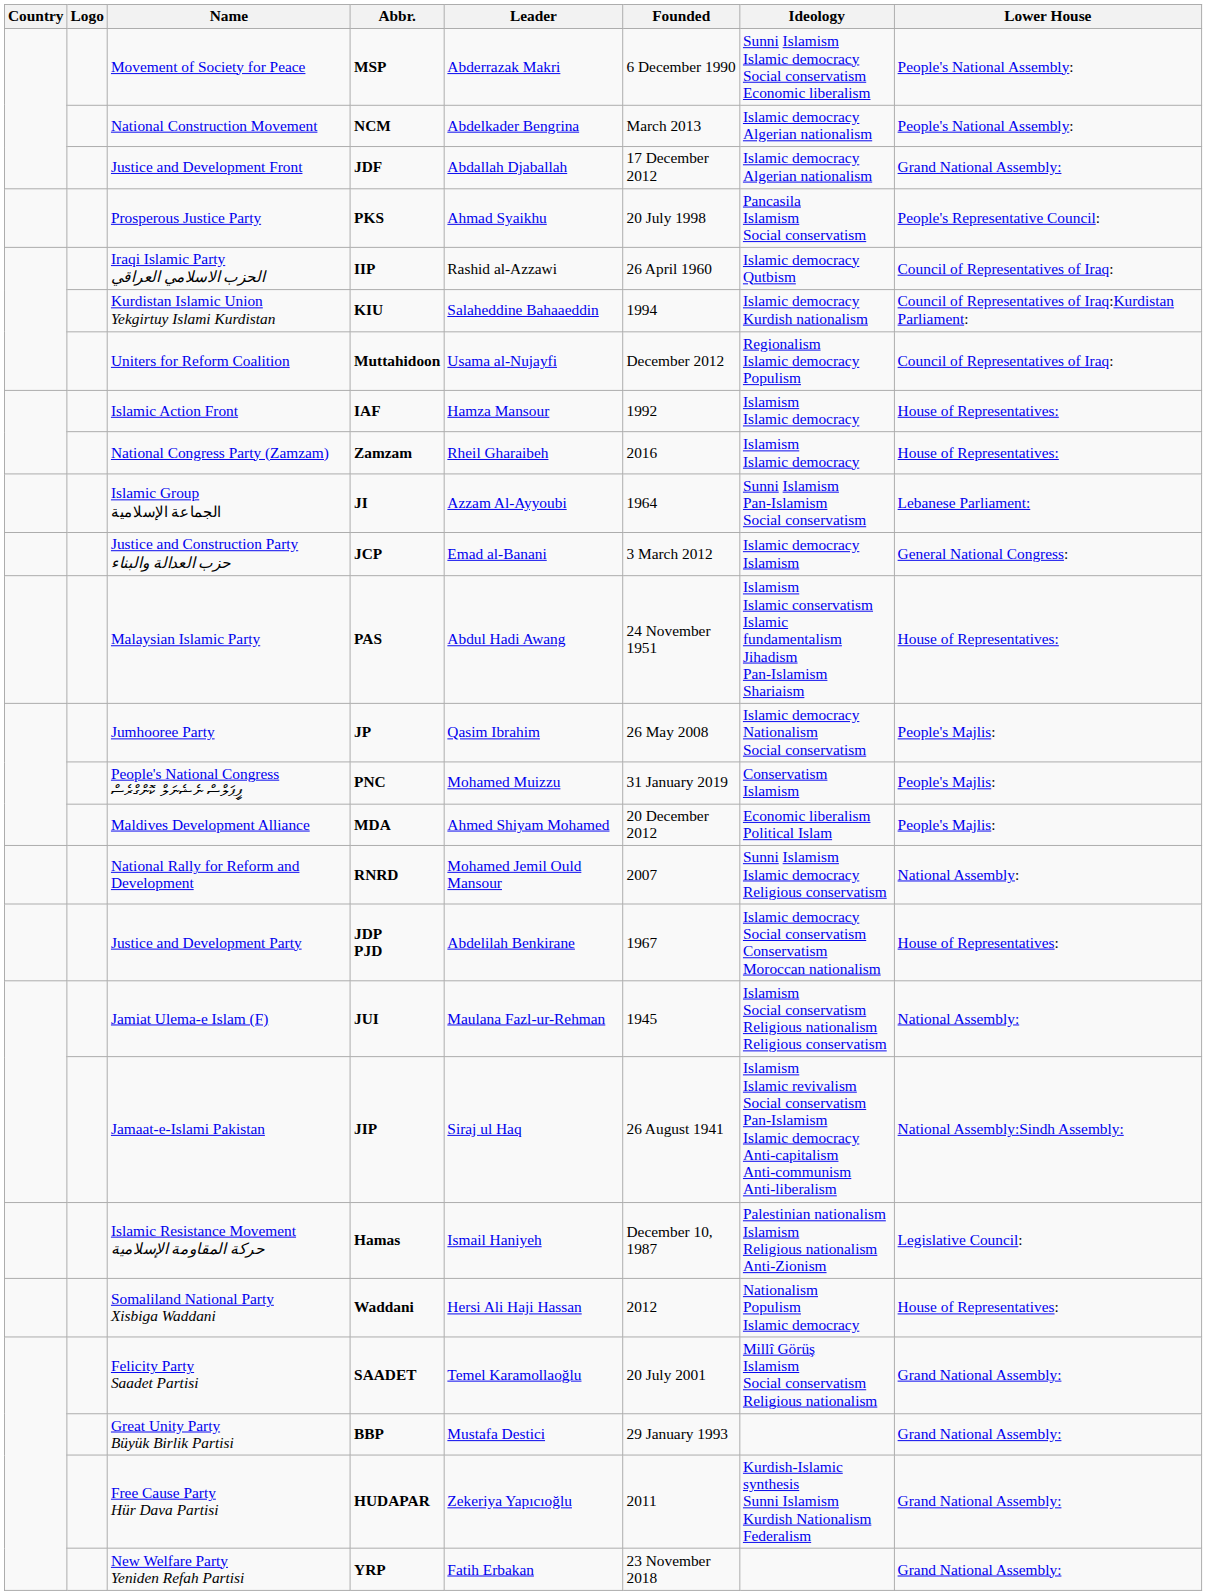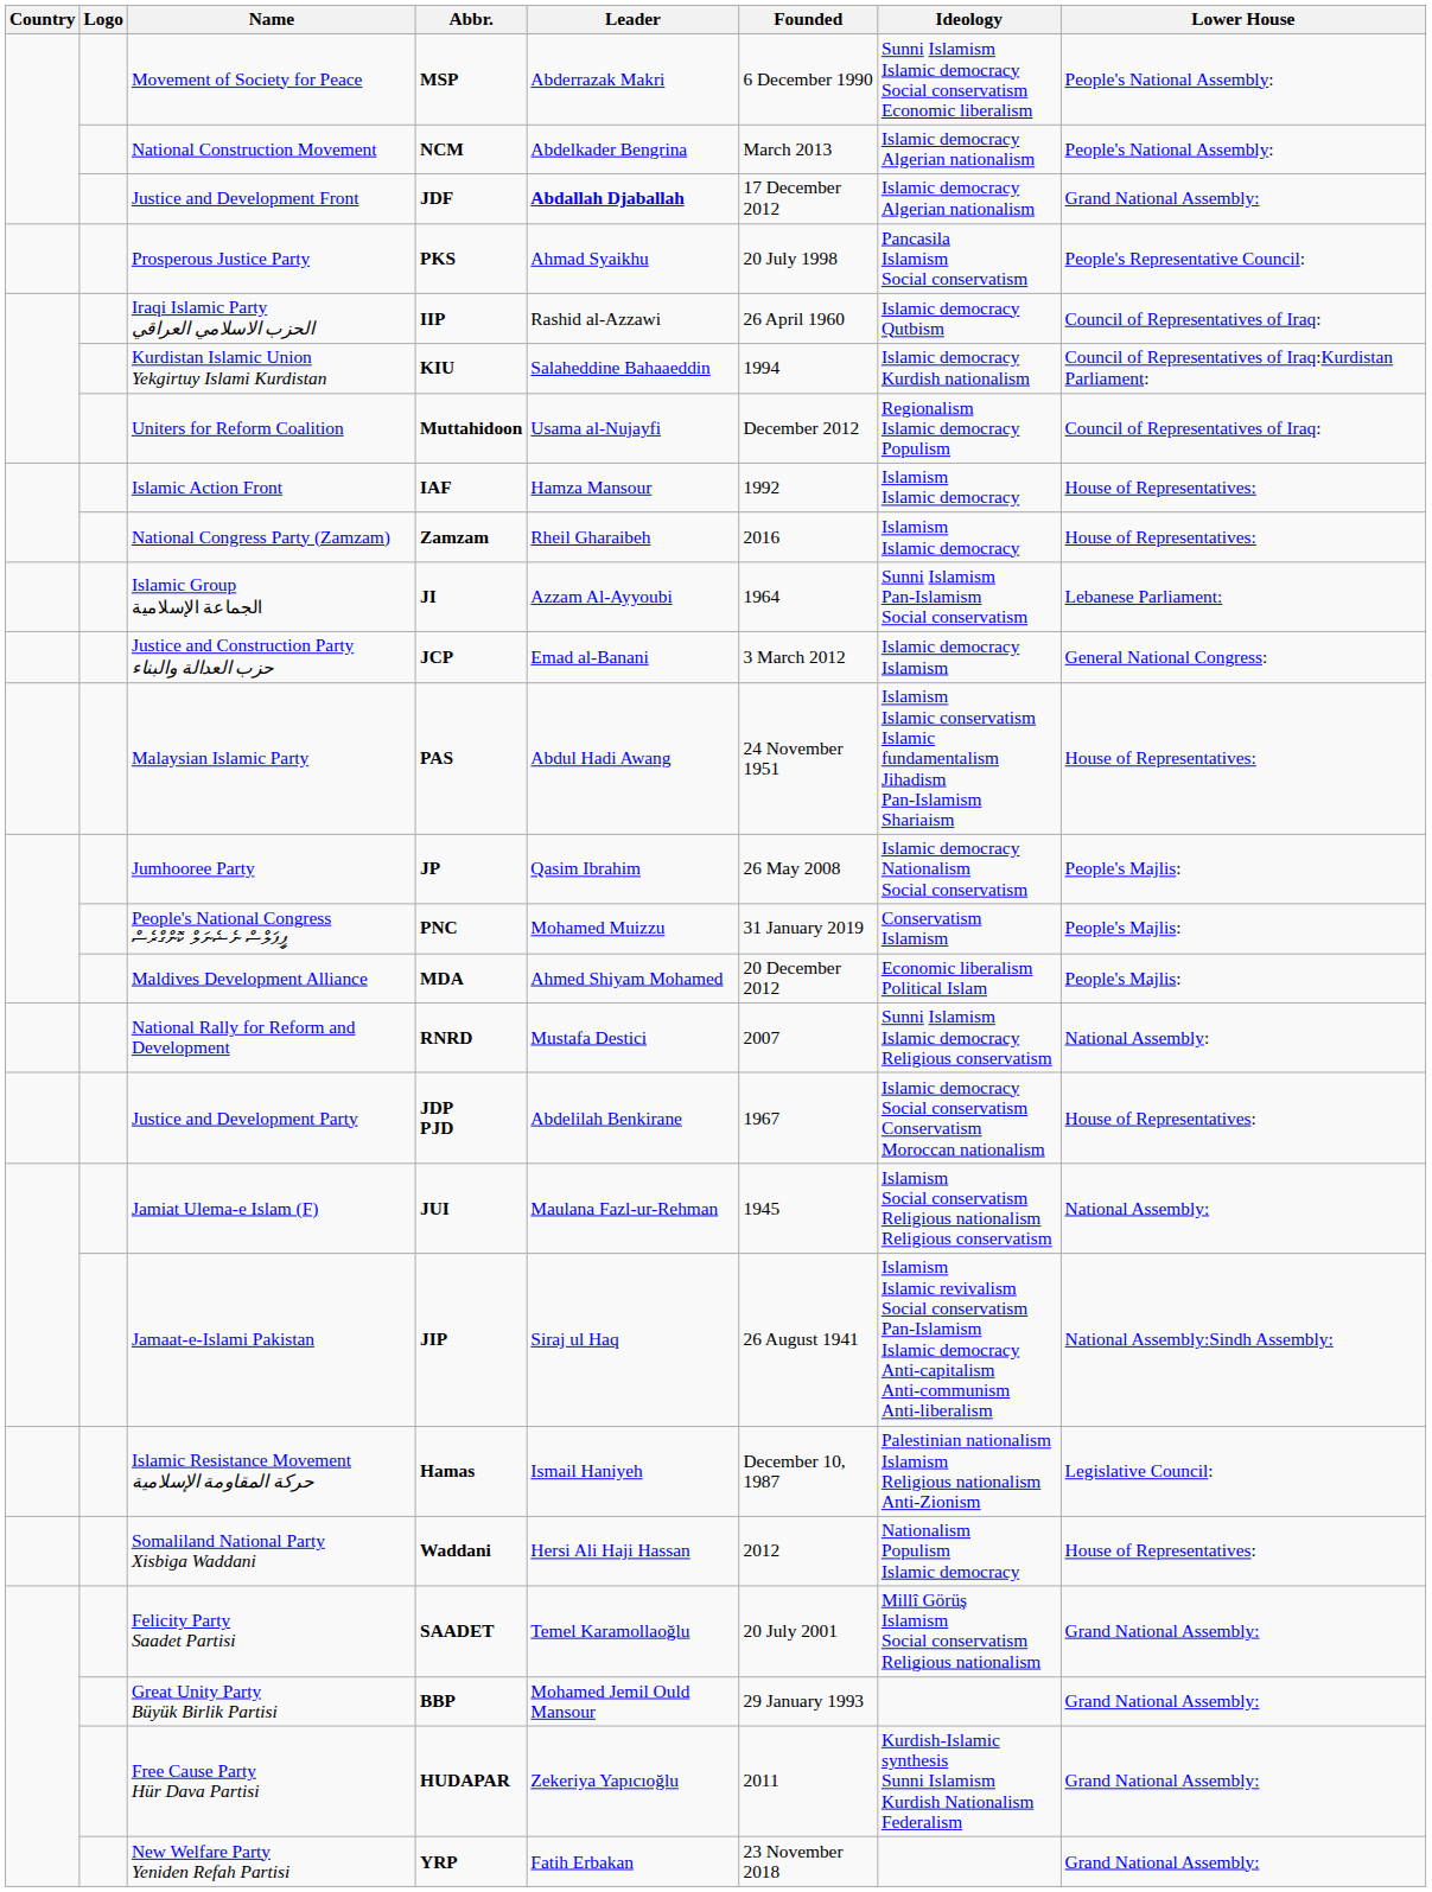 <table class="wikitable sortable">
 <tr>
 <th>Country</th>
 <th>Logo</th>
 <th>Name</th>
 <th>Abbr.</th>
 <th>Leader</th>
 <th>Founded</th>
 <th>Ideology</th>
 <th>Lower House</th>
 </tr>
 <tr>
 <td rowspan="3"></td>
 <td></td>
 <td><a href='#'>Movement of Society for Peace</a><br></td>
 <td><strong>MSP</strong></td>
 <td><a href='#'>Abderrazak Makri</a></td>
 <td>6 December 1990</td>
 <td><a href='#'>Sunni</a> <a href='#'>Islamism</a><br><a href='#'>Islamic democracy</a><br><a href='#'>Social conservatism</a><br><a href='#'>Economic liberalism</a></td>
 <td><a href='#'>People's National Assembly</a>:</td>
 </tr>
 <tr>
 <td></td>
 <td><a href='#'>National Construction Movement</a><br></td>
 <td><strong>NCM</strong></td>
 <td><a href='#'>Abdelkader Bengrina</a></td>
 <td>March 2013</td>
 <td><a href='#'>Islamic democracy</a><br><a href='#'>Algerian nationalism</a></td>
 <td><a href='#'>People's National Assembly</a>:</td>
 </tr>
 <tr>
 <td></td>
 <td><a href='#'>Justice and Development Front</a><br></td>
 <td><strong>JDF</strong></td>
-<td><a href='#'>Abdallah Djaballah</a></td>
+<td><strong><a href='#'>Abdallah Djaballah</a></strong></td>
 <td>17 December 2012</td>
 <td><a href='#'>Islamic democracy</a><br><a href='#'>Algerian nationalism</a></td>
 <td><a href='#'>Grand National Assembly:</a></td>
 </tr>
 <tr>
 <td rowspan="1"></td>
 <td></td>
 <td><a href='#'>Prosperous Justice Party</a><br></td>
 <td><strong>PKS</strong></td>
 <td><a href='#'>Ahmad Syaikhu</a></td>
 <td>20 July 1998</td>
 <td><a href='#'>Pancasila</a><br><a href='#'>Islamism</a><br><a href='#'>Social conservatism</a></td>
 <td><a href='#'>People's Representative Council</a>:</td>
 </tr>
 <tr>
 <td rowspan="3"></td>
 <td></td>
 <td><a href='#'>Iraqi Islamic Party</a><br><em>الحزب الاسلامي العراقي</em></td>
 <td><strong>IIP</strong></td>
 <td>Rashid al-Azzawi</td>
 <td>26 April 1960</td>
 <td><a href='#'>Islamic democracy</a><br><a href='#'>Qutbism</a></td>
 <td><a href='#'>Council of Representatives of Iraq</a>:</td>
 </tr>
 <tr>
 <td></td>
 <td><a href='#'>Kurdistan Islamic Union</a><br><em>Yekgirtuy Islami Kurdistan</em></td>
 <td><strong>KIU</strong></td>
 <td><a href='#'>Salaheddine Bahaaeddin</a></td>
 <td>1994</td>
 <td><a href='#'>Islamic democracy</a><br><a href='#'>Kurdish nationalism</a></td>
 <td><a href='#'>Council of Representatives of Iraq</a>:<a href='#'>Kurdistan Parliament</a>:</td>
 </tr>
 <tr>
 <td></td>
 <td><a href='#'>Uniters for Reform Coalition</a><br></td>
 <td><strong>Muttahidoon</strong></td>
 <td><a href='#'>Usama al-Nujayfi</a></td>
 <td>December 2012</td>
 <td><a href='#'>Regionalism</a><br><a href='#'>Islamic democracy</a><br><a href='#'>Populism</a></td>
 <td><a href='#'>Council of Representatives of Iraq</a>:</td>
 </tr>
 <tr>
 <td rowspan="2"></td>
 <td></td>
 <td><a href='#'>Islamic Action Front</a><br></td>
 <td><strong>IAF</strong></td>
 <td><a href='#'>Hamza Mansour</a></td>
 <td>1992</td>
 <td><a href='#'>Islamism</a><br><a href='#'>Islamic democracy</a></td>
 <td><a href='#'>House of Representatives:</a></td>
 </tr>
 <tr>
 <td></td>
 <td><a href='#'>National Congress Party (Zamzam)</a><br></td>
 <td><strong>Zamzam</strong><br></td>
 <td><a href='#'>Rheil Gharaibeh</a></td>
 <td>2016</td>
 <td><a href='#'>Islamism</a><br><a href='#'>Islamic democracy</a></td>
 <td><a href='#'>House of Representatives:</a></td>
 </tr>
 <tr>
 <td></td>
 <td></td>
 <td><a href='#'>Islamic Group</a><br><span>الجماعة الإسلامية</span></td>
 <td><strong>JI</strong></td>
 <td><a href='#'>Azzam Al-Ayyoubi</a></td>
 <td>1964</td>
 <td><a href='#'>Sunni</a> <a href='#'>Islamism</a><br><a href='#'>Pan-Islamism</a><br><a href='#'>Social conservatism</a></td>
 <td><a href='#'>Lebanese Parliament:</a></td>
 </tr>
 <tr>
 <td></td>
 <td></td>
 <td><a href='#'>Justice and Construction Party</a><br><em>حزب العدالة والبناء</em></td>
 <td><strong>JCP</strong></td>
 <td><a href='#'>Emad al-Banani</a></td>
 <td>3 March 2012</td>
 <td><a href='#'>Islamic democracy</a><br><a href='#'>Islamism</a></td>
 <td><a href='#'>General National Congress</a>:</td>
 </tr>
 <tr>
 <td></td>
 <td></td>
 <td><a href='#'>Malaysian Islamic Party</a><br></td>
 <td><strong>PAS</strong></td>
 <td><a href='#'>Abdul Hadi Awang</a></td>
 <td>24 November 1951</td>
 <td><a href='#'>Islamism</a><br><a href='#'>Islamic conservatism</a><br><a href='#'>Islamic fundamentalism</a><br><a href='#'>Jihadism</a><br><a href='#'>Pan-Islamism</a><br><a href='#'>Shariaism</a></td>
 <td><a href='#'>House of Representatives:</a></td>
 </tr>
 <tr>
 <td rowspan="3"></td>
 <td></td>
 <td><a href='#'>Jumhooree Party</a><br></td>
 <td><strong>JP</strong></td>
 <td><a href='#'>Qasim Ibrahim</a></td>
 <td>26 May 2008</td>
 <td><a href='#'>Islamic democracy</a><br><a href='#'>Nationalism</a><br><a href='#'>Social conservatism</a></td>
 <td><a href='#'>People's Majlis</a>:</td>
 </tr>
 <tr>
 <td></td>
 <td><a href='#'>People's National Congress</a><br>ޕީޕަލްސް ނެޝެނަލް ކޮންގްރެސް</td>
 <td><strong>PNC</strong></td>
 <td><a href='#'>Mohamed Muizzu</a></td>
 <td>31 January 2019</td>
 <td><a href='#'>Conservatism</a><br><a href='#'>Islamism</a></td>
 <td><a href='#'>People's Majlis</a>:</td>
 </tr>
 <tr>
 <td></td>
 <td><a href='#'>Maldives Development Alliance</a><br></td>
 <td><strong>MDA</strong></td>
 <td><a href='#'>Ahmed Shiyam Mohamed</a></td>
 <td>20 December 2012</td>
 <td><a href='#'>Economic liberalism</a><br><a href='#'>Political Islam</a></td>
 <td><a href='#'>People's Majlis</a>:</td>
 </tr>
 <tr>
 <td></td>
 <td></td>
 <td><a href='#'>National Rally for Reform and Development</a><br></td>
 <td><strong>RNRD</strong></td>
-<td><a href='#'>Mohamed Jemil Ould Mansour</a></td>
+<td><a href='#'>Mustafa Destici</a></td>
 <td>2007</td>
 <td><a href='#'>Sunni</a> <a href='#'>Islamism</a><br><a href='#'>Islamic democracy</a><br><a href='#'>Religious conservatism</a></td>
 <td><a href='#'>National Assembly</a>:</td>
 </tr>
 <tr>
 <td></td>
 <td></td>
 <td><a href='#'>Justice and Development Party</a><br></td>
 <td><strong>JDP</strong><br><strong>PJD</strong></td>
 <td><a href='#'>Abdelilah Benkirane</a></td>
 <td>1967</td>
 <td><a href='#'>Islamic democracy</a><br><a href='#'>Social conservatism</a><br><a href='#'>Conservatism</a><br><a href='#'>Moroccan nationalism</a></td>
 <td><a href='#'>House of Representatives</a>:</td>
 </tr>
 <tr>
 <td rowspan="2"></td>
 <td></td>
 <td><a href='#'>Jamiat Ulema-e Islam (F)</a><br></td>
 <td><strong>JUI</strong></td>
 <td><a href='#'>Maulana Fazl-ur-Rehman</a></td>
 <td>1945</td>
 <td><a href='#'>Islamism</a><br><a href='#'>Social conservatism</a><br><a href='#'>Religious nationalism</a><br><a href='#'>Religious conservatism</a></td>
 <td><a href='#'>National Assembly:</a></td>
 </tr>
 <tr>
 <td></td>
 <td><a href='#'>Jamaat-e-Islami Pakistan</a><br></td>
 <td><strong>JIP</strong></td>
 <td><a href='#'>Siraj ul Haq</a></td>
 <td>26 August 1941</td>
 <td><a href='#'>Islamism</a><br><a href='#'>Islamic revivalism</a><br><a href='#'>Social conservatism</a><br><a href='#'>Pan-Islamism</a><br><a href='#'>Islamic democracy</a><br><a href='#'>Anti-capitalism</a><br><a href='#'>Anti-communism</a><br><a href='#'>Anti-liberalism</a></td>
 <td><a href='#'>National Assembly:</a><a href='#'>Sindh Assembly:</a></td>
 </tr>
 <tr>
 <td></td>
 <td></td>
 <td><a href='#'>Islamic Resistance Movement</a><br><em>حركة المقاومة الإسلامية</em></td>
 <td><strong>Hamas</strong></td>
 <td><a href='#'>Ismail Haniyeh</a></td>
 <td>December 10, 1987</td>
 <td><a href='#'>Palestinian nationalism</a><br><a href='#'>Islamism</a><br><a href='#'>Religious nationalism</a><br><a href='#'>Anti-Zionism</a></td>
 <td><a href='#'>Legislative Council</a>:</td>
 </tr>
 <tr>
 <td></td>
 <td></td>
 <td><a href='#'>Somaliland National Party</a><br><em>Xisbiga Waddani</em></td>
 <td><strong>Waddani</strong></td>
 <td><a href='#'>Hersi Ali Haji Hassan</a></td>
 <td>2012</td>
 <td><a href='#'>Nationalism</a><br><a href='#'>Populism</a><br><a href='#'>Islamic democracy</a></td>
 <td><a href='#'>House of Representatives</a>:</td>
 </tr>
 <tr>
 <td rowspan="4"></td>
 <td><br></td>
 <td><a href='#'>Felicity Party</a><br><em>Saadet Partisi</em></td>
 <td><strong>SAADET</strong></td>
 <td><a href='#'>Temel Karamollaoğlu</a></td>
 <td>20 July 2001</td>
 <td><a href='#'>Millî Görüş</a><br><a href='#'>Islamism</a><br><a href='#'>Social conservatism</a><br><a href='#'>Religious nationalism</a></td>
 <td><a href='#'>Grand National Assembly:</a></td>
 </tr>
 <tr>
 <td></td>
 <td><a href='#'>Great Unity Party</a><br><em>Büyük Birlik Partisi</em></td>
 <td><strong>BBP</strong></td>
-<td><a href='#'>Mustafa Destici</a></td>
+<td><a href='#'>Mohamed Jemil Ould Mansour</a></td>
 <td>29 January 1993</td>
 <td></td>
 <td><a href='#'>Grand National Assembly:</a></td>
 </tr>
 <tr>
 <td></td>
 <td><a href='#'>Free Cause Party</a><br><em>Hür Dava Partisi</em></td>
 <td><strong>HUDAPAR</strong></td>
 <td><a href='#'>Zekeriya Yapıcıoğlu</a></td>
 <td>2011</td>
 <td><a href='#'>Kurdish-Islamic synthesis</a><br><a href='#'>Sunni Islamism</a><br><a href='#'>Kurdish Nationalism</a><br><a href='#'>Federalism</a></td>
 <td><a href='#'>Grand National Assembly:</a></td>
 </tr>
 <tr>
 <td></td>
 <td><a href='#'>New Welfare Party</a><br><em>Yeniden Refah Partisi</em></td>
 <td><strong>YRP</strong></td>
 <td><a href='#'>Fatih Erbakan</a></td>
 <td>23 November 2018</td>
 <td></td>
 <td><a href='#'>Grand National Assembly:</a></td>
 </tr>
 </table>
